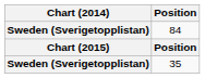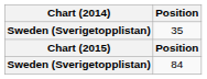 <table class="wikitable plainrowheaders" style="text-align:center;">
 <tr>
 <th scope="col">Chart (2014)</th>
 <th scope="col">Position</th>
 </tr>
 <tr>
 <th scope="row">Sweden (Sverigetopplistan)</th>
-<td>84</td>
+<td>35</td>
 </tr>
 <tr>
 <th scope="col">Chart (2015)</th>
 <th scope="col">Position</th>
 </tr>
 <tr>
 <th scope="row">Sweden (Sverigetopplistan)</th>
-<td>35</td>
+<td>84</td>
 </tr>
 </table>
